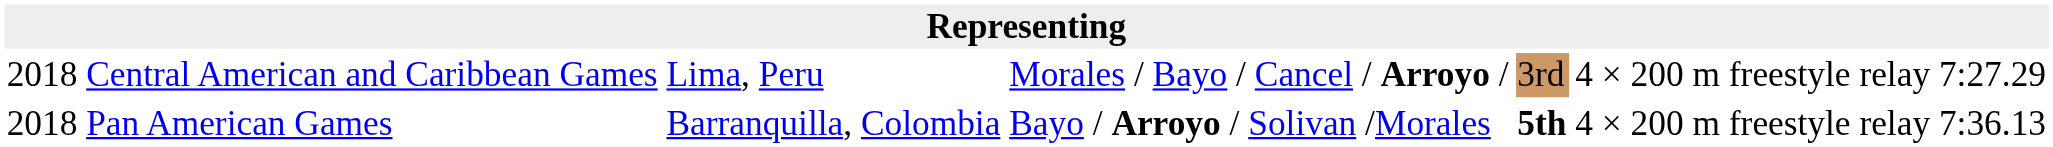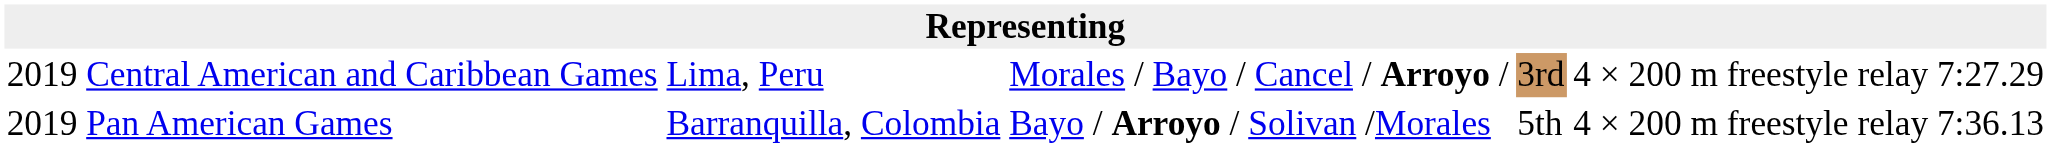 <table>
 <tr>
 <th bgcolor="#eeeeee" colspan="7">Representing </th>
 </tr>
 <tr>
-<td>2018</td>
+<td>2019</td>
 <td><a href='#'>Central American and Caribbean Games</a></td>
 <td rowspan=1><a href='#'>Lima</a>, <a href='#'>Peru</a></td>
 <td><a href='#'>Morales</a> / <a href='#'>Bayo</a> / <a href='#'>Cancel</a> / <strong>Arroyo</strong> /</td>
 <td bgcolor="cc9966">3rd</td>
 <td>4 × 200 m freestyle relay</td>
 <td>7:27.29</td>
 </tr>
 <tr>
-<td>2018</td>
+<td>2019</td>
 <td><a href='#'>Pan American Games</a></td>
 <td align=left> <a href='#'>Barranquilla</a>, <a href='#'>Colombia</a></td>
 <td><a href='#'>Bayo</a> / <strong>Arroyo</strong> / <a href='#'>Solivan</a> /<a href='#'>Morales</a></td>
-<td><strong>5th</strong></td>
+<td>5th</td>
 <td>4 × 200 m freestyle relay</td>
 <td>7:36.13</td>
 </tr>
 </table>
